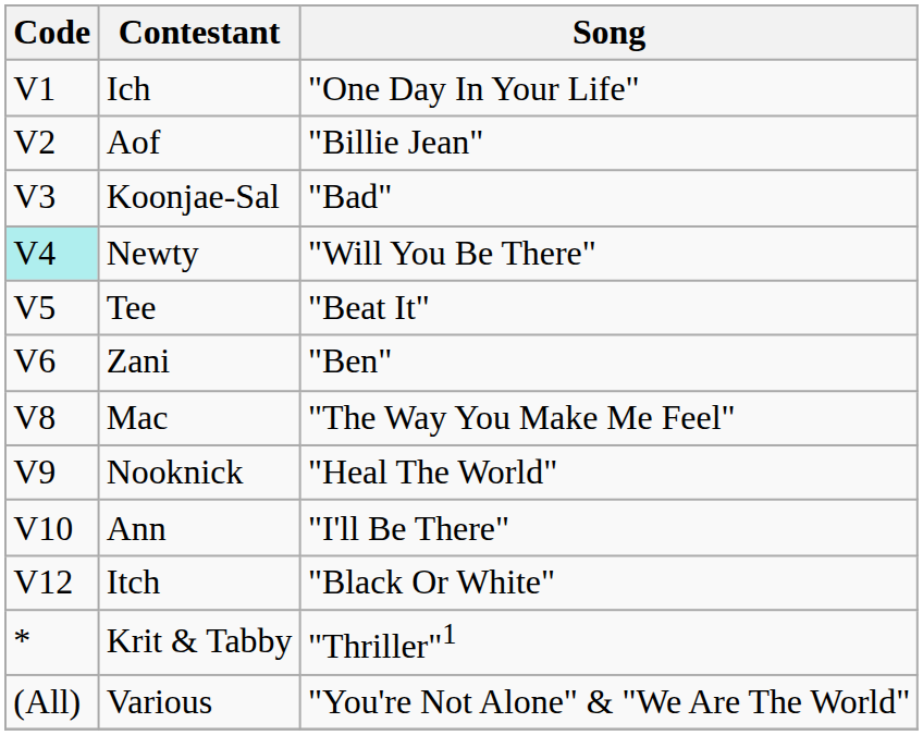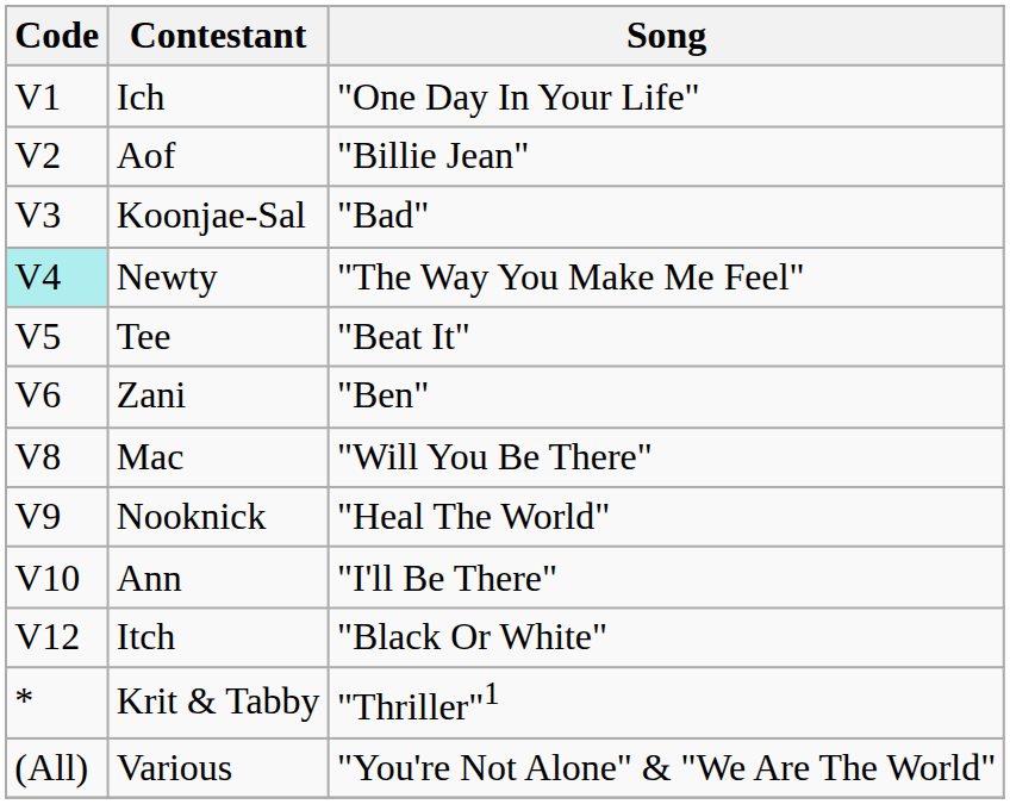 <table class="wikitable">
 <tr>
 <th>Code</th>
 <th>Contestant</th>
 <th>Song</th>
 </tr>
 <tr>
 <td>V1</td>
 <td>Ich</td>
 <td>"One Day In Your Life"</td>
 </tr>
 <tr>
 <td>V2</td>
 <td>Aof</td>
 <td>"Billie Jean"</td>
 </tr>
 <tr>
 <td>V3</td>
 <td>Koonjae-Sal</td>
 <td>"Bad"</td>
 </tr>
 <tr>
 <td style="background: paleturquoise;">V4</td>
 <td>Newty</td>
-<td>"Will You Be There"</td>
+<td>"The Way You Make Me Feel"</td>
 </tr>
 <tr>
 <td>V5</td>
 <td>Tee</td>
 <td>"Beat It"</td>
 </tr>
 <tr>
 <td>V6</td>
 <td>Zani</td>
 <td>"Ben"</td>
 </tr>
 <tr>
 <td>V8</td>
 <td>Mac</td>
-<td>"The Way You Make Me Feel"</td>
+<td>"Will You Be There"</td>
 </tr>
 <tr>
 <td>V9</td>
 <td>Nooknick</td>
 <td>"Heal The World"</td>
 </tr>
 <tr>
 <td>V10</td>
 <td>Ann</td>
 <td>"I'll Be There"</td>
 </tr>
 <tr>
 <td>V12</td>
 <td>Itch</td>
 <td>"Black Or White"</td>
 </tr>
 <tr>
 <td>*</td>
 <td>Krit & Tabby</td>
 <td>"Thriller"<sup>1</sup></td>
 </tr>
 <tr>
 <td>(All)</td>
 <td>Various</td>
 <td>"You're Not Alone" & "We Are The World"</td>
 </tr>
 <tr>
 </tr>
 </table>
